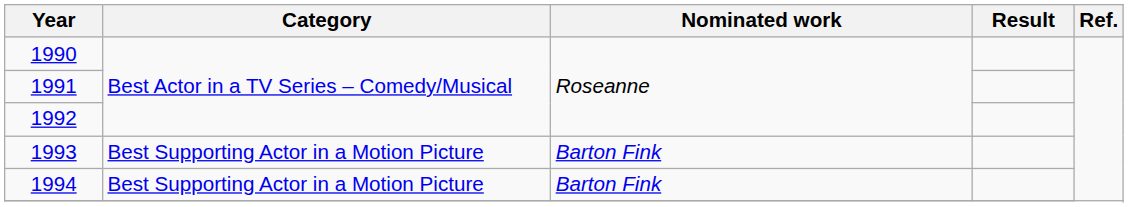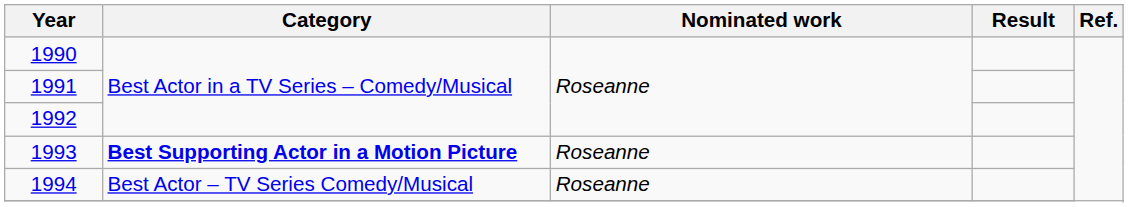 <table class=wikitable>
 <tr>
 <th scope="col" style="width:5em;">Year</th>
 <th scope="col" style="width:26em;">Category</th>
 <th scope="col" style="width:25em;">Nominated work</th>
 <th scope="col" style="width:5em;">Result</th>
 <th>Ref.</th>
 </tr>
 <tr>
 <td style="text-align:center;"><a href='#'>1990</a></td>
 <td rowspan="3"><a href='#'>Best Actor in a TV Series – Comedy/Musical</a></td>
 <td rowspan=3><em>Roseanne</em></td>
 <td></td>
 <td rowspan=6></td>
 </tr>
 <tr>
 <td style="text-align:center;"><a href='#'>1991</a></td>
 <td></td>
 </tr>
 <tr>
 <td style="text-align:center;"><a href='#'>1992</a></td>
 <td></td>
 </tr>
 <tr>
 <td style="text-align:center;"><a href='#'>1993</a></td>
-<td><a href='#'>Best Supporting Actor in a Motion Picture</a></td>
-<td><em><a href='#'>Barton Fink</a></em></td>
+<td><strong><a href='#'>Best Supporting Actor in a Motion Picture</a></strong></td>
+<td><em>Roseanne</em></td>
 <td></td>
 </tr>
 <tr>
 <td style="text-align:center;"><a href='#'>1994</a></td>
-<td><a href='#'>Best Supporting Actor in a Motion Picture</a></td>
-<td><em><a href='#'>Barton Fink</a></em></td>
+<td><a href='#'>Best Actor – TV Series Comedy/Musical</a></td>
+<td><em>Roseanne</em></td>
 <td></td>
 </tr>
 <tr>
 </tr>
 </table>
